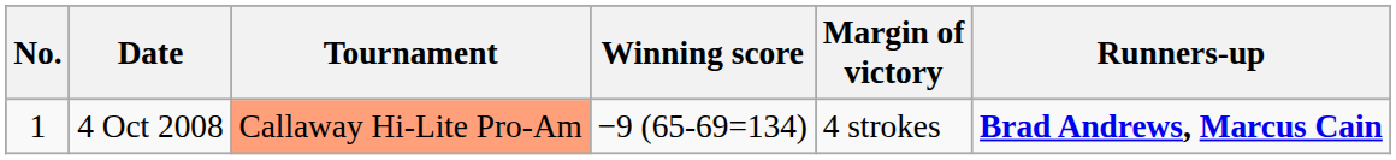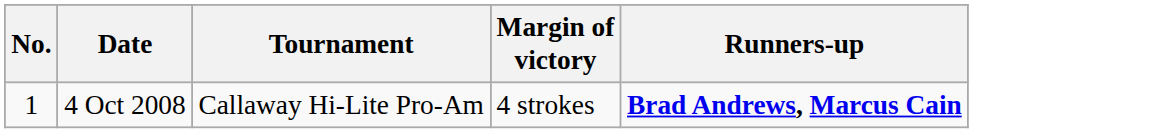 <table class="wikitable" style="font-size:95%;">
 <tr>
 <th>No.</th>
 <th>Date</th>
 <th>Tournament</th>
-<th>Winning score</th>
 <th>Margin of<br>victory</th>
 <th>Runners-up</th>
 </tr>
 <tr>
 <td align=center>1</td>
 <td align=right>4 Oct 2008</td>
-<td style="background: lightsalmon;">Callaway Hi-Lite Pro-Am</td>
-<td>−9 (65-69=134)</td>
+<td>Callaway Hi-Lite Pro-Am</td>
 <td>4 strokes</td>
 <td><strong> <a href='#'>Brad Andrews</a>,  <a href='#'>Marcus Cain</a></strong></td>
 </tr>
 </table>
